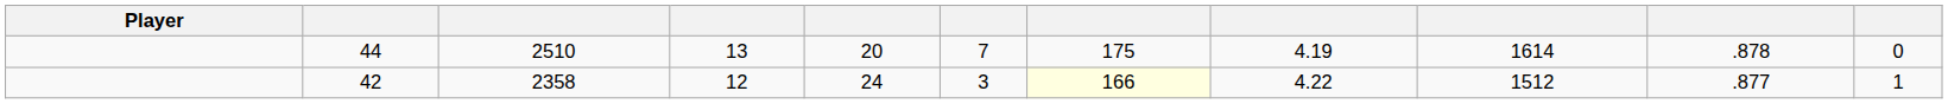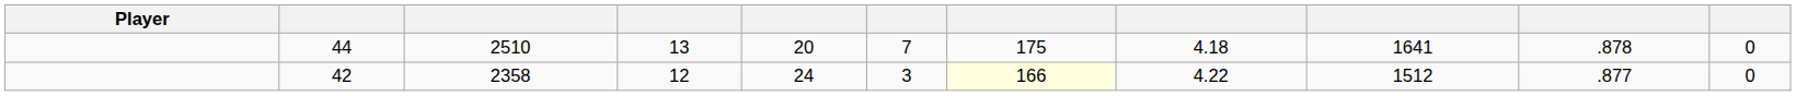 <table class="wikitable sortable" style="width:100%;">
 <tr style="text-align:center; background:#ddd;">
 <th>Player</th>
 <th></th>
 <th></th>
 <th></th>
 <th></th>
 <th></th>
 <th></th>
 <th></th>
 <th></th>
 <th></th>
 <th></th>
 </tr>
 <tr align=center>
 <td></td>
 <td>44</td>
 <td>2510</td>
 <td>13</td>
 <td>20</td>
 <td>7</td>
 <td>175</td>
-<td>4.19</td>
-<td>1614</td>
+<td>4.18</td>
+<td>1641</td>
 <td>.878</td>
 <td>0</td>
 </tr>
 <tr align=center>
 <td></td>
 <td>42</td>
 <td>2358</td>
 <td>12</td>
 <td>24</td>
 <td>3</td>
 <td style="background: lightyellow;">166</td>
 <td>4.22</td>
 <td>1512</td>
 <td>.877</td>
-<td>1</td>
+<td>0</td>
 </tr>
 </table>
